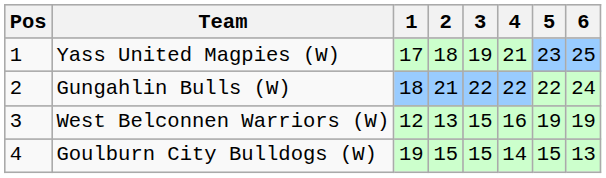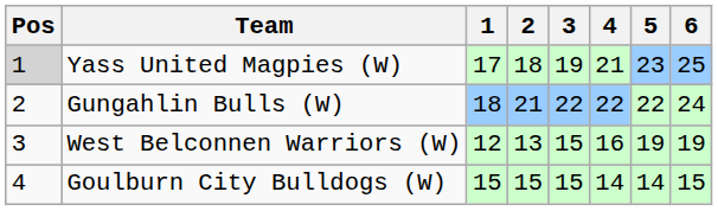 <table class="wikitable">
 <tr>
 <th>Pos</th>
 <th>Team</th>
 <th>1</th>
 <th>2</th>
 <th>3</th>
 <th>4</th>
 <th>5</th>
 <th>6</th>
 </tr>
 <tr>
-<td>1</td>
+<td style="background: lightgrey;">1</td>
 <td> Yass United Magpies (W)</td>
 <td style="background:#ccffcc;">17</td>
 <td style="background:#ccffcc;">18</td>
 <td style="background:#ccffcc;">19</td>
 <td style="background:#ccffcc;">21</td>
 <td style="background:#99ccff;">23</td>
 <td style="background:#99ccff;">25</td>
 </tr>
 <tr>
 <td>2</td>
 <td> Gungahlin Bulls (W)</td>
 <td style="background:#99ccff;">18</td>
 <td style="background:#99ccff;">21</td>
 <td style="background:#99ccff;">22</td>
 <td style="background:#99ccff;">22</td>
 <td style="background:#ccffcc;">22</td>
 <td style="background:#ccffcc;">24</td>
 </tr>
 <tr>
 <td>3</td>
 <td> West Belconnen Warriors (W)</td>
 <td style="background:#ccffcc;">12</td>
 <td style="background:#ccffcc;">13</td>
 <td style="background:#ccffcc;">15</td>
 <td style="background:#ccffcc;">16</td>
 <td style="background:#ccffcc;">19</td>
 <td style="background:#ccffcc;">19</td>
 </tr>
 <tr>
 <td>4</td>
 <td> Goulburn City Bulldogs (W)</td>
-<td style="background:#ccffcc;">19</td>
+<td style="background:#ccffcc;">15</td>
 <td style="background:#ccffcc;">15</td>
 <td style="background:#ccffcc;">15</td>
 <td style="background:#ccffcc;">14</td>
+<td style="background:#ccffcc;">14</td>
 <td style="background:#ccffcc;">15</td>
-<td style="background:#ccffcc;">13</td>
 </tr>
 </table>
